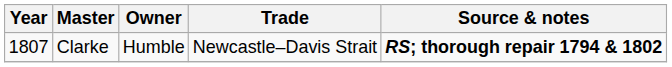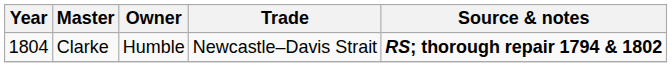 <table class=" wikitable">
 <tr>
 <th>Year</th>
 <th>Master</th>
 <th>Owner</th>
 <th>Trade</th>
 <th>Source & notes</th>
 </tr>
 <tr>
-<td>1807</td>
+<td>1804</td>
 <td>Clarke</td>
 <td>Humble</td>
 <td>Newcastle–Davis Strait</td>
 <td><strong><em>RS</em>; thorough repair 1794 & 1802</strong></td>
 </tr>
 <tr>
 </tr>
 </table>
